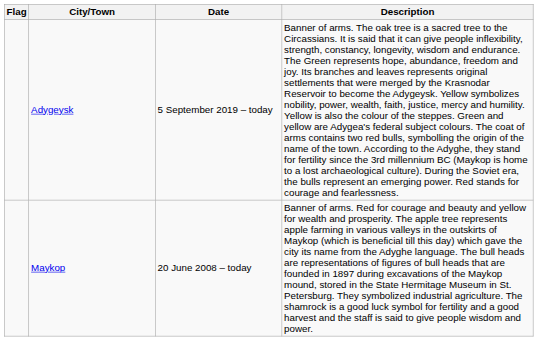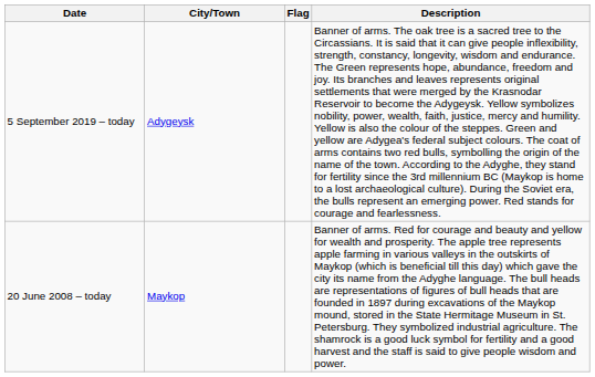 <table class="wikitable">
 <tr>
+<th style="width:200px;">Date</th>
+<th style="width:200px;">City/Town</th>
 <th>Flag</th>
-<th style="width:200px;">City/Town</th>
-<th style="width:200px;">Date</th>
 <th>Description</th>
 </tr>
 <tr>
+<td>5 September 2019 – today</td>
+<td><a href='#'>Adygeysk</a></td>
 <td></td>
-<td><a href='#'>Adygeysk</a></td>
-<td>5 September 2019 – today</td>
 <td>Banner of arms. The oak tree is a sacred tree to the Circassians. It is said that it can give people inflexibility, strength, constancy, longevity, wisdom and endurance. The Green represents hope, abundance, freedom and joy. Its branches and leaves represents original settlements that were merged by the Krasnodar Reservoir to become the Adygeysk. Yellow symbolizes nobility, power, wealth, faith, justice, mercy and humility. Yellow is also the colour of the steppes. Green and yellow are Adygea's federal subject colours. The coat of arms contains two red bulls, symbolling the origin of the name of the town. According to the Adyghe, they stand for fertility since the 3rd millennium BC (Maykop is home to a lost archaeological culture). During the Soviet era, the bulls represent an emerging power. Red stands for courage and fearlessness.</td>
 </tr>
 <tr>
+<td>20 June 2008 – today</td>
+<td><a href='#'>Maykop</a></td>
 <td></td>
-<td><a href='#'>Maykop</a></td>
-<td>20 June 2008 – today</td>
 <td>Banner of arms. Red for courage and beauty and yellow for wealth and prosperity. The apple tree represents apple farming in various valleys in the outskirts of Maykop (which is beneficial till this day) which gave the city its name from the Adyghe language. The bull heads are representations of figures of bull heads that are founded in 1897 during excavations of the Maykop mound, stored in the State Hermitage Museum in St. Petersburg. They symbolized industrial agriculture. The shamrock is a good luck symbol for fertility and a good harvest and the staff is said to give people wisdom and power.</td>
 </tr>
 </table>
